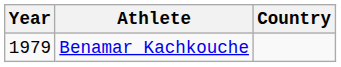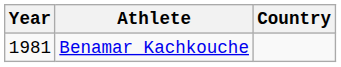 <table class="wikitable sortable">
 <tr>
 <th>Year</th>
 <th>Athlete</th>
 <th>Country</th>
 </tr>
 <tr>
-<td>1979</td>
+<td>1981</td>
 <td><a href='#'>Benamar Kachkouche</a></td>
 <td></td>
 </tr>
 </table>
